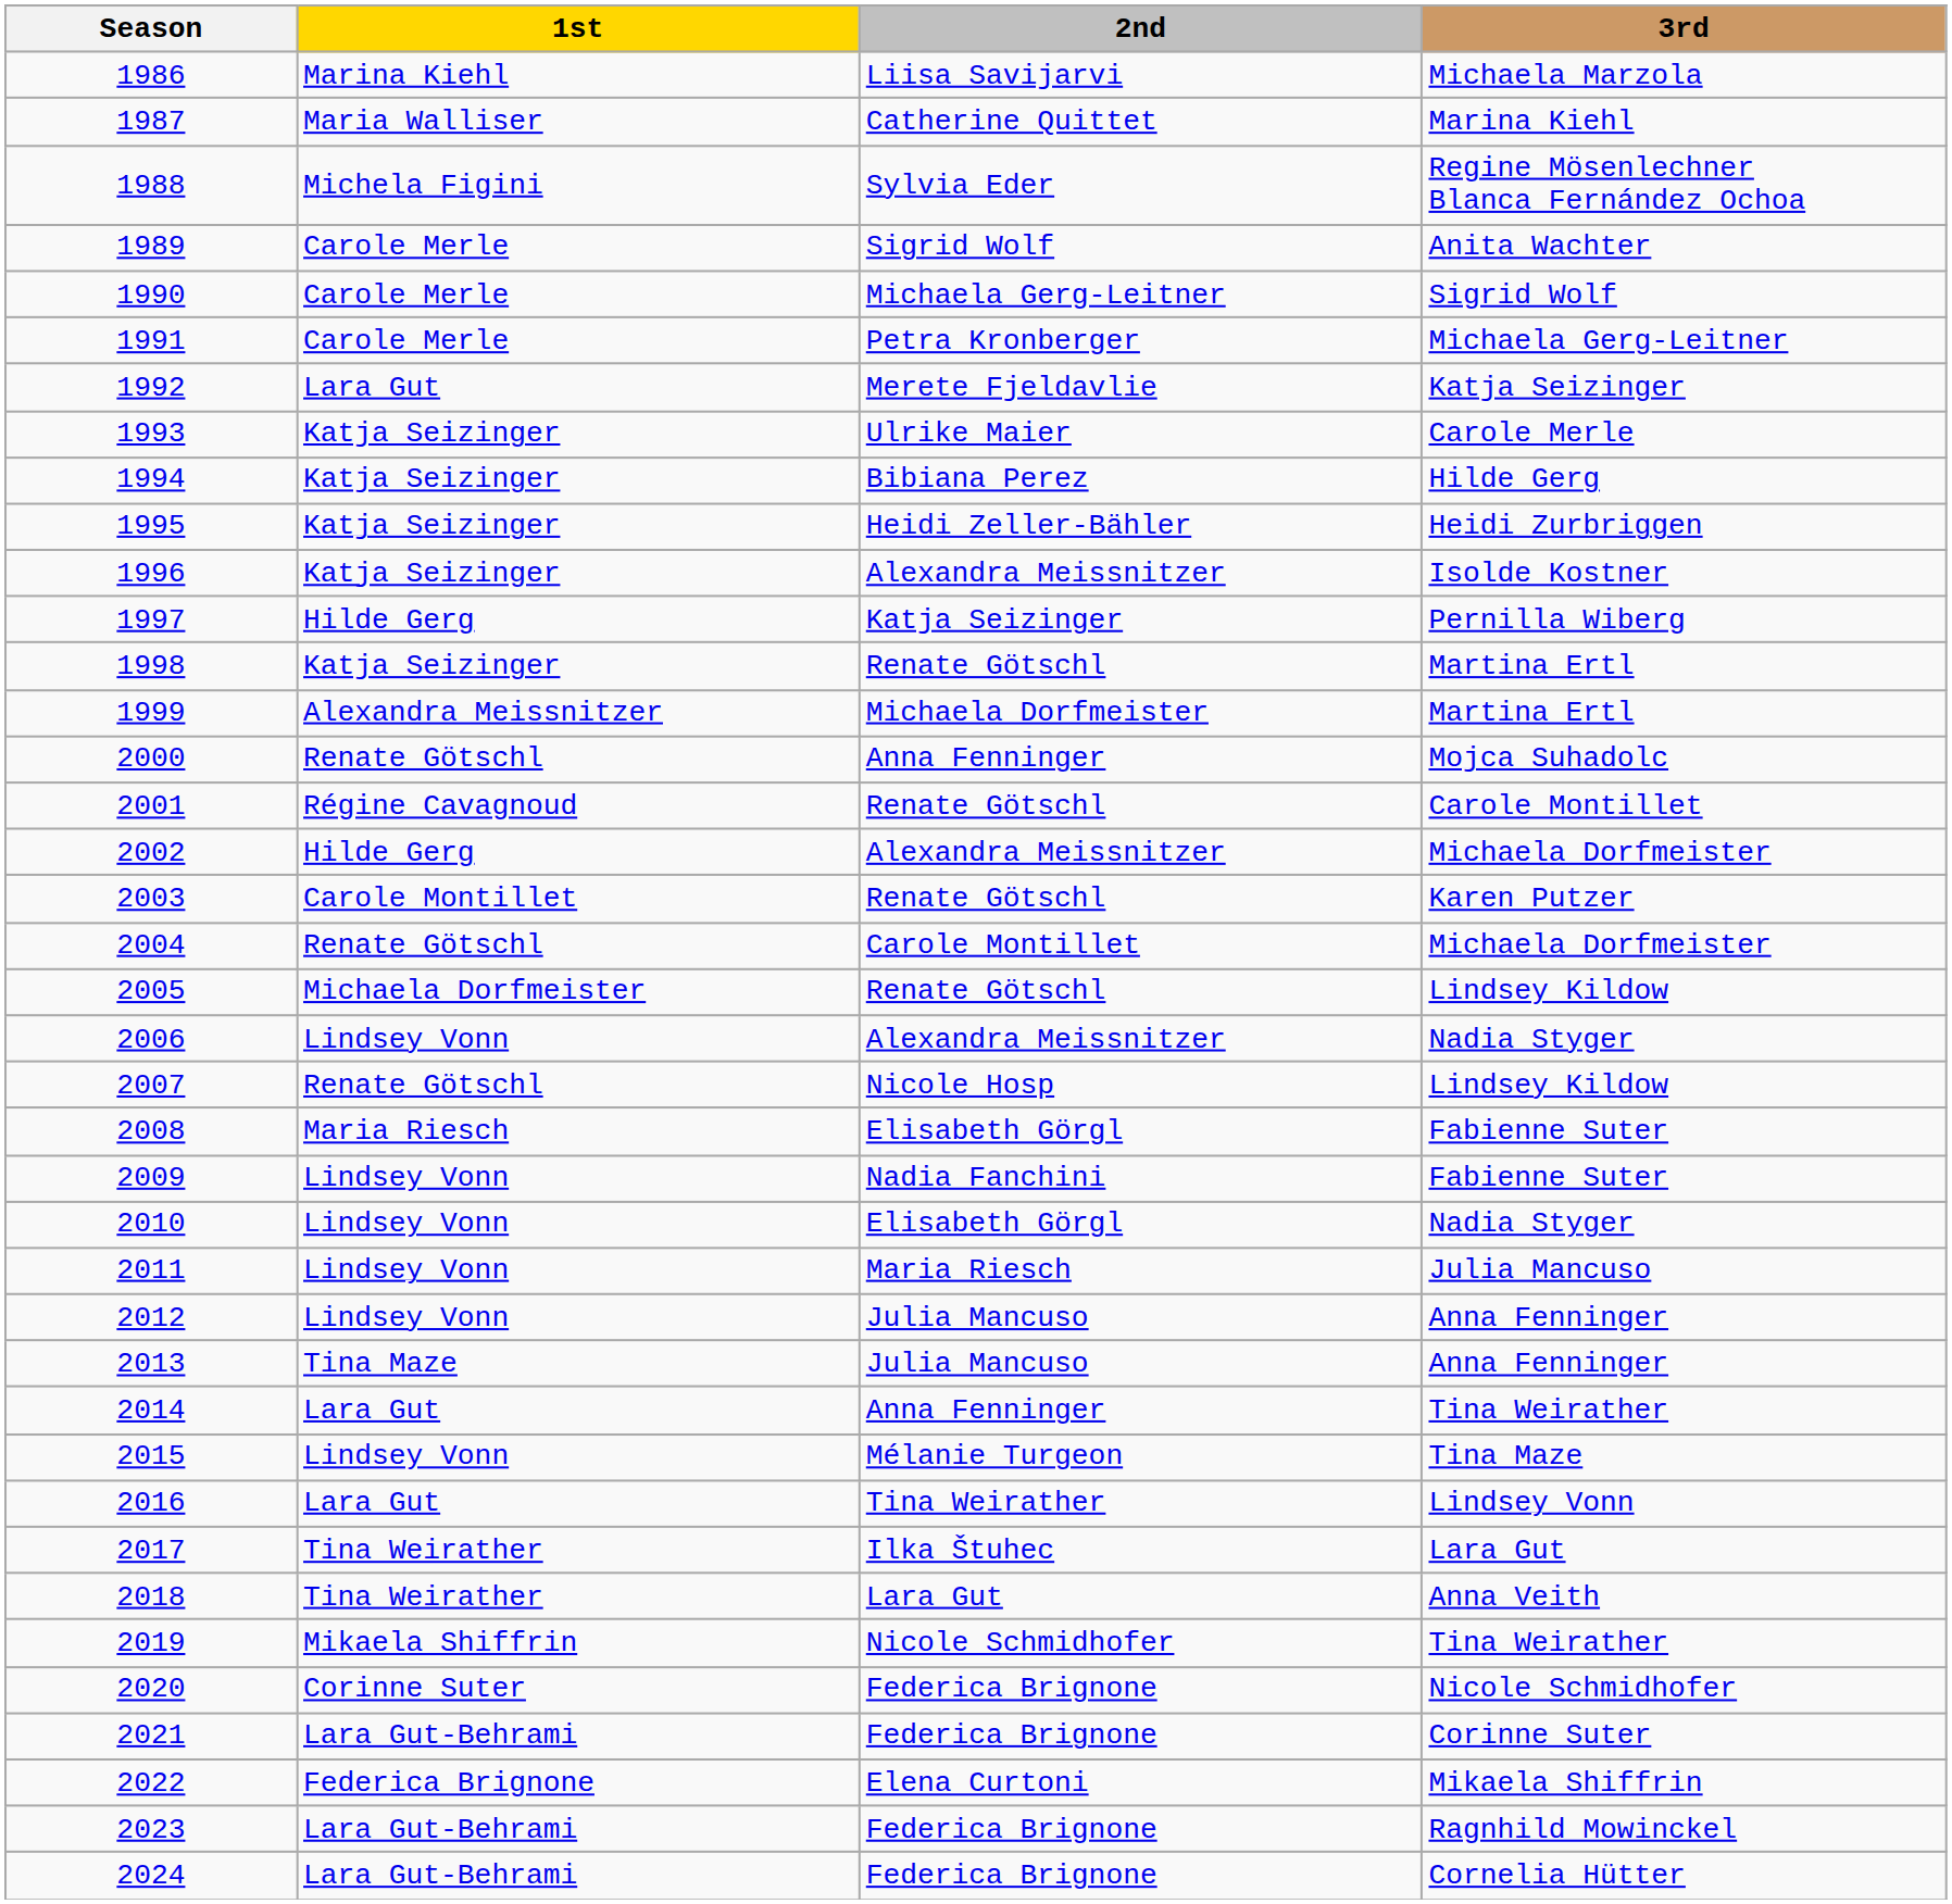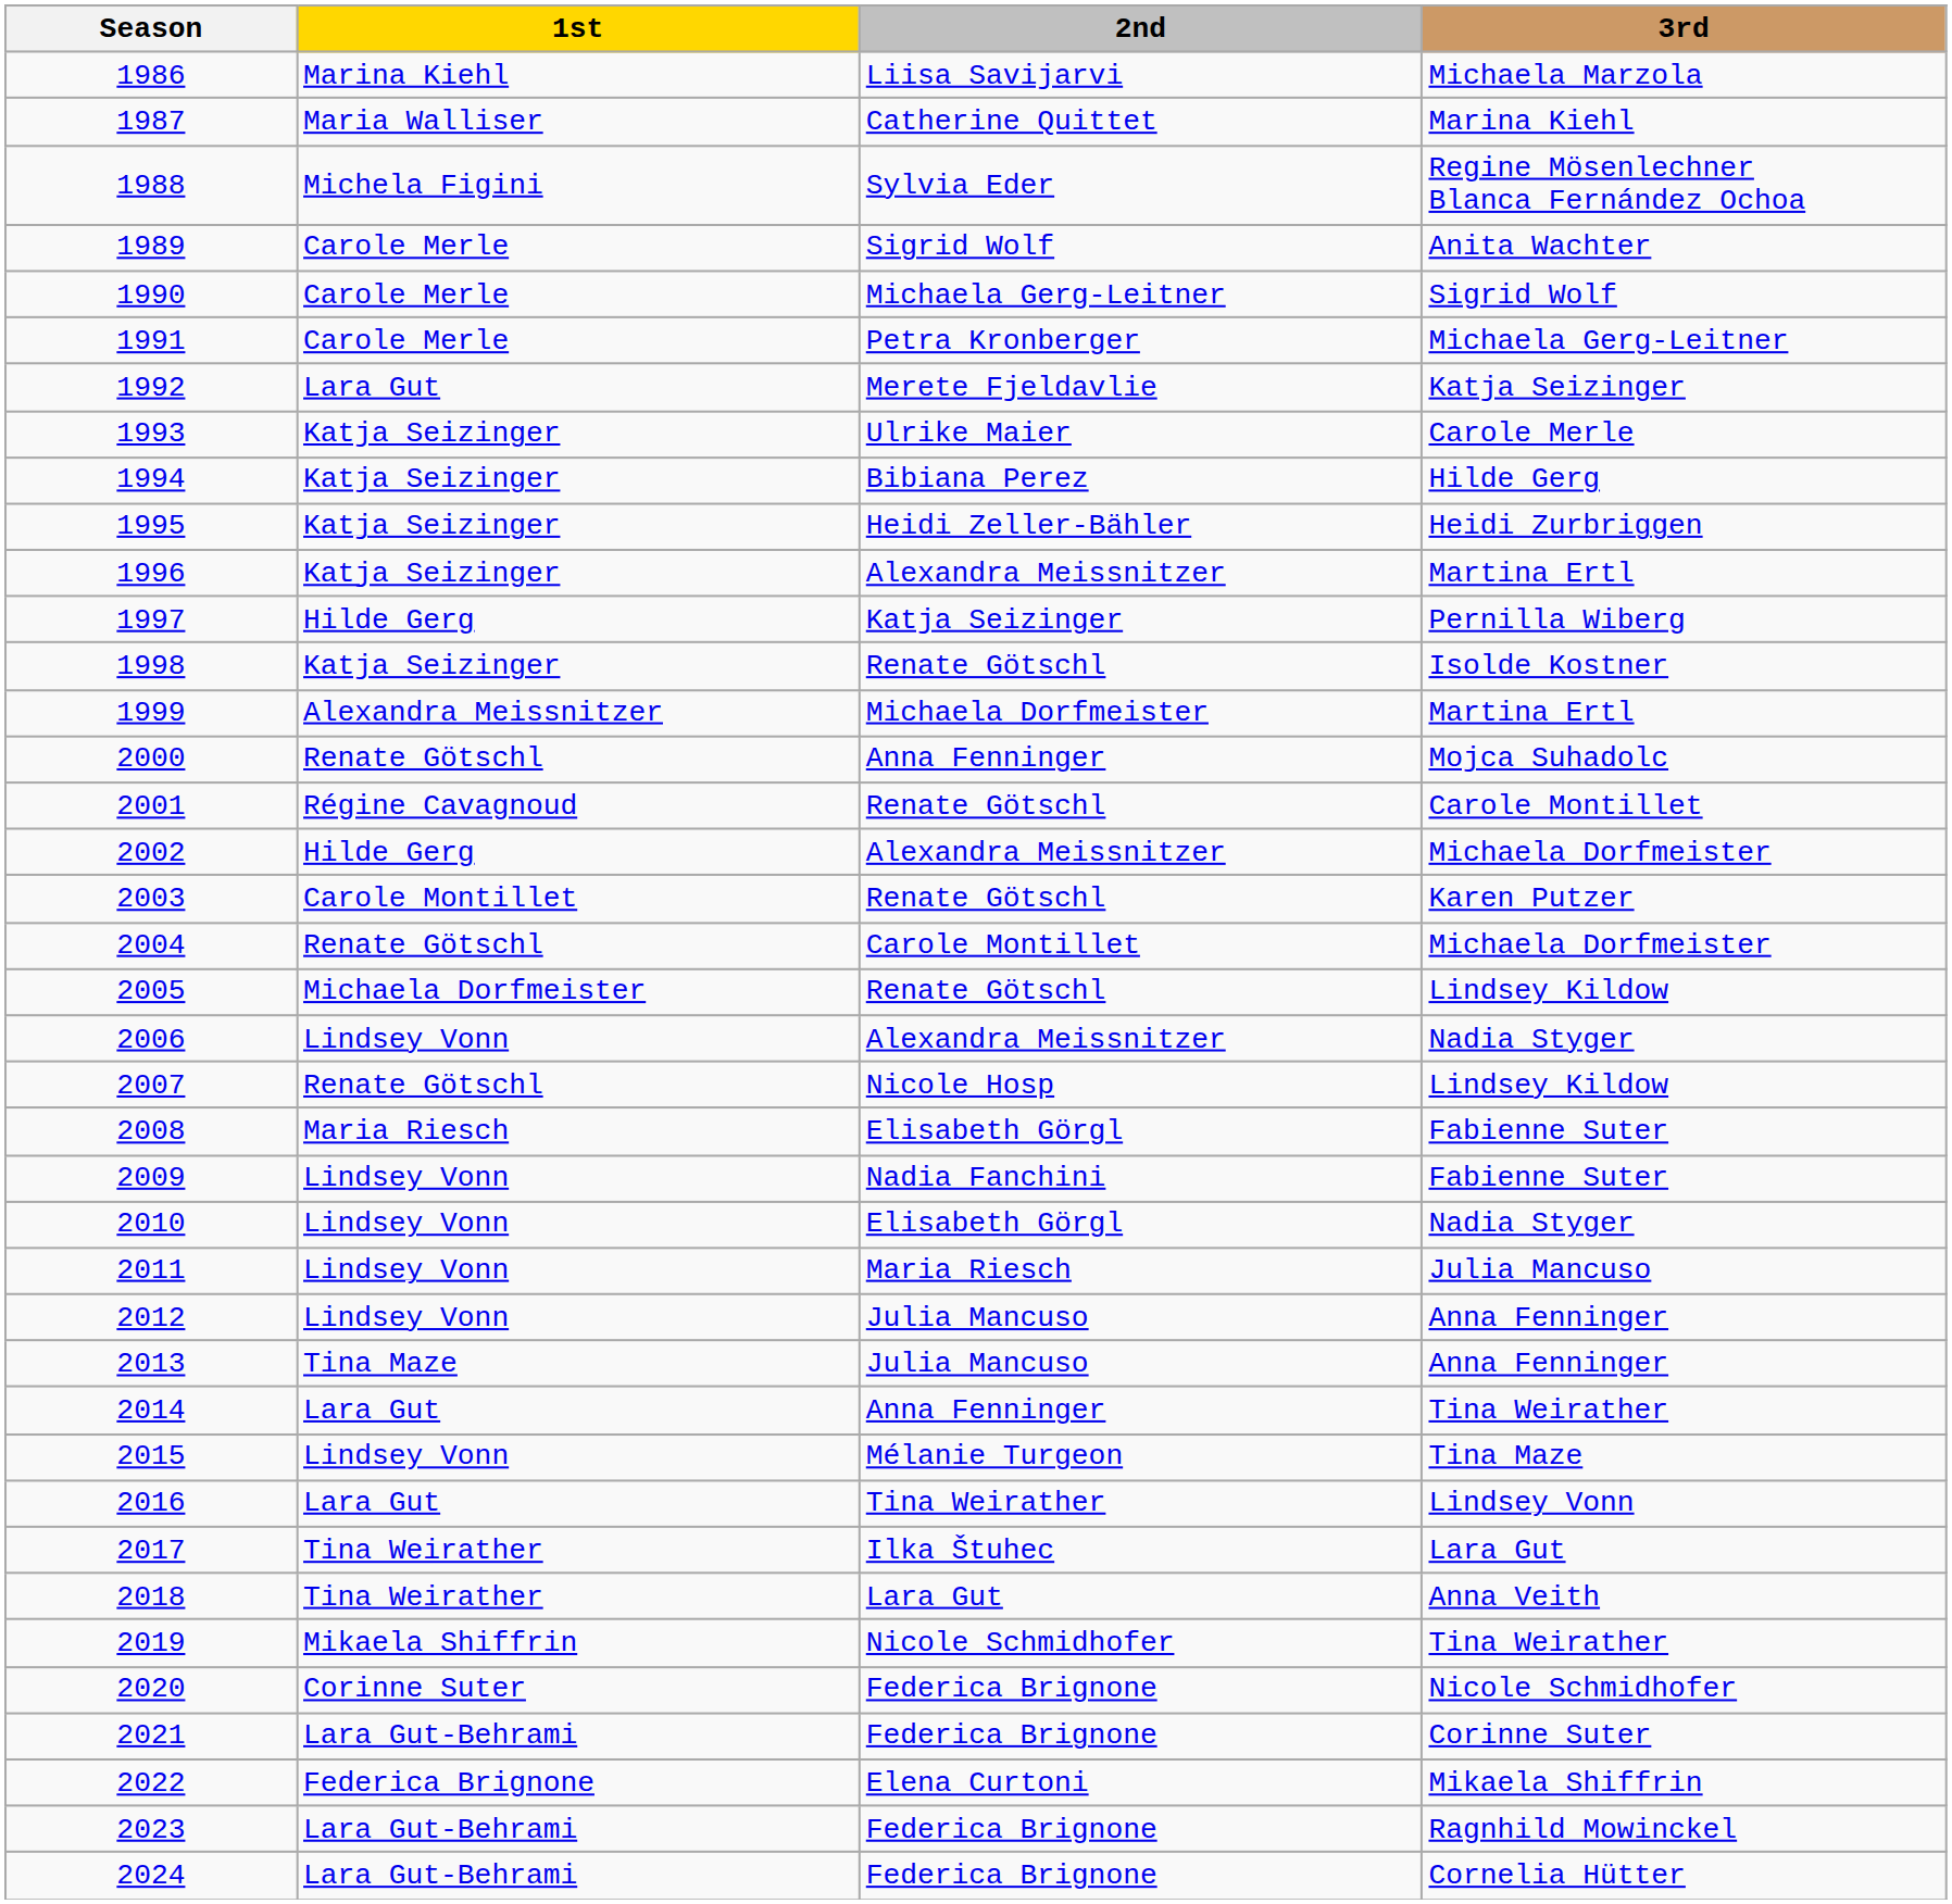 <table class="wikitable" width=70% style="font-size:100%; style="text-align:left;">
 <tr style="background-color:#EDEDED;">
 <th style="background: hintergrundfarbe6; width:15%">Season</th>
 <th style="background:    gold; width:29%">1st</th>
 <th style="background:  silver; width:29%">2nd</th>
 <th style="background: #CC9966; width:29%">3rd</th>
 </tr>
 <tr>
 <td align=center><a href='#'>1986</a></td>
 <td> <a href='#'>Marina Kiehl</a></td>
 <td> <a href='#'>Liisa Savijarvi</a></td>
 <td> <a href='#'>Michaela Marzola</a></td>
 </tr>
 <tr>
 <td align=center><a href='#'>1987</a></td>
 <td> <a href='#'>Maria Walliser</a></td>
 <td> <a href='#'>Catherine Quittet</a></td>
 <td> <a href='#'>Marina Kiehl</a></td>
 </tr>
 <tr>
 <td align=center><a href='#'>1988</a></td>
 <td> <a href='#'>Michela Figini</a></td>
 <td> <a href='#'>Sylvia Eder</a></td>
 <td> <a href='#'>Regine Mösenlechner</a><br> <a href='#'>Blanca Fernández Ochoa</a></td>
 </tr>
 <tr>
 <td align=center><a href='#'>1989</a></td>
 <td> <a href='#'>Carole Merle</a></td>
 <td> <a href='#'>Sigrid Wolf</a></td>
 <td> <a href='#'>Anita Wachter</a></td>
 </tr>
 <tr>
 <td align=center><a href='#'>1990</a></td>
 <td> <a href='#'>Carole Merle</a></td>
 <td> <a href='#'>Michaela Gerg-Leitner</a></td>
 <td> <a href='#'>Sigrid Wolf</a></td>
 </tr>
 <tr>
 <td align=center><a href='#'>1991</a></td>
 <td> <a href='#'>Carole Merle</a></td>
 <td> <a href='#'>Petra Kronberger</a></td>
 <td> <a href='#'>Michaela Gerg-Leitner</a></td>
 </tr>
 <tr>
 <td align=center><a href='#'>1992</a></td>
 <td> <a href='#'>Lara Gut</a></td>
 <td> <a href='#'>Merete Fjeldavlie</a></td>
 <td> <a href='#'>Katja Seizinger</a></td>
 </tr>
 <tr>
 <td align=center><a href='#'>1993</a></td>
 <td> <a href='#'>Katja Seizinger</a></td>
 <td> <a href='#'>Ulrike Maier</a></td>
 <td> <a href='#'>Carole Merle</a></td>
 </tr>
 <tr>
 <td align=center><a href='#'>1994</a></td>
 <td> <a href='#'>Katja Seizinger</a></td>
 <td> <a href='#'>Bibiana Perez</a></td>
 <td> <a href='#'>Hilde Gerg</a></td>
 </tr>
 <tr>
 <td align=center><a href='#'>1995</a></td>
 <td> <a href='#'>Katja Seizinger</a></td>
 <td> <a href='#'>Heidi Zeller-Bähler</a></td>
 <td> <a href='#'>Heidi Zurbriggen</a></td>
 </tr>
 <tr>
 <td align=center><a href='#'>1996</a></td>
 <td> <a href='#'>Katja Seizinger</a></td>
 <td> <a href='#'>Alexandra Meissnitzer</a></td>
-<td> <a href='#'>Isolde Kostner</a></td>
+<td> <a href='#'>Martina Ertl</a></td>
 </tr>
 <tr>
 <td align=center><a href='#'>1997</a></td>
 <td> <a href='#'>Hilde Gerg</a></td>
 <td> <a href='#'>Katja Seizinger</a></td>
 <td> <a href='#'>Pernilla Wiberg</a></td>
 </tr>
 <tr>
 <td align=center><a href='#'>1998</a></td>
 <td> <a href='#'>Katja Seizinger</a></td>
 <td> <a href='#'>Renate Götschl</a></td>
-<td> <a href='#'>Martina Ertl</a></td>
+<td> <a href='#'>Isolde Kostner</a></td>
 </tr>
 <tr>
 <td align=center><a href='#'>1999</a></td>
 <td> <a href='#'>Alexandra Meissnitzer</a></td>
 <td> <a href='#'>Michaela Dorfmeister</a></td>
 <td> <a href='#'>Martina Ertl</a></td>
 </tr>
 <tr>
 <td align=center><a href='#'>2000</a></td>
 <td> <a href='#'>Renate Götschl</a></td>
 <td> <a href='#'>Anna Fenninger</a></td>
 <td> <a href='#'>Mojca Suhadolc</a></td>
 </tr>
 <tr>
 <td align=center><a href='#'>2001</a></td>
 <td> <a href='#'>Régine Cavagnoud</a></td>
 <td> <a href='#'>Renate Götschl</a></td>
 <td> <a href='#'>Carole Montillet</a></td>
 </tr>
 <tr>
 <td align=center><a href='#'>2002</a></td>
 <td> <a href='#'>Hilde Gerg</a></td>
 <td> <a href='#'>Alexandra Meissnitzer</a></td>
 <td> <a href='#'>Michaela Dorfmeister</a></td>
 </tr>
 <tr>
 <td align=center><a href='#'>2003</a></td>
 <td> <a href='#'>Carole Montillet</a></td>
 <td> <a href='#'>Renate Götschl</a></td>
 <td> <a href='#'>Karen Putzer</a></td>
 </tr>
 <tr>
 <td align=center><a href='#'>2004</a></td>
 <td> <a href='#'>Renate Götschl</a></td>
 <td> <a href='#'>Carole Montillet</a></td>
 <td> <a href='#'>Michaela Dorfmeister</a></td>
 </tr>
 <tr>
 <td align=center><a href='#'>2005</a></td>
 <td> <a href='#'>Michaela Dorfmeister</a></td>
 <td> <a href='#'>Renate Götschl</a></td>
 <td> <a href='#'>Lindsey Kildow</a></td>
 </tr>
 <tr>
 <td align=center><a href='#'>2006</a></td>
 <td> <a href='#'>Lindsey Vonn</a></td>
 <td> <a href='#'>Alexandra Meissnitzer</a></td>
 <td> <a href='#'>Nadia Styger</a></td>
 </tr>
 <tr>
 <td align=center><a href='#'>2007</a></td>
 <td> <a href='#'>Renate Götschl</a></td>
 <td> <a href='#'>Nicole Hosp</a></td>
 <td> <a href='#'>Lindsey Kildow</a></td>
 </tr>
 <tr>
 <td align=center><a href='#'>2008</a></td>
 <td> <a href='#'>Maria Riesch</a></td>
 <td> <a href='#'>Elisabeth Görgl</a></td>
 <td> <a href='#'>Fabienne Suter</a></td>
 </tr>
 <tr>
 <td align=center><a href='#'>2009</a></td>
 <td> <a href='#'>Lindsey Vonn</a></td>
 <td> <a href='#'>Nadia Fanchini</a></td>
 <td> <a href='#'>Fabienne Suter</a></td>
 </tr>
 <tr>
 <td align=center><a href='#'>2010</a></td>
 <td> <a href='#'>Lindsey Vonn</a></td>
 <td> <a href='#'>Elisabeth Görgl</a></td>
 <td> <a href='#'>Nadia Styger</a></td>
 </tr>
 <tr>
 <td align=center><a href='#'>2011</a></td>
 <td> <a href='#'>Lindsey Vonn</a></td>
 <td> <a href='#'>Maria Riesch</a></td>
 <td> <a href='#'>Julia Mancuso</a></td>
 </tr>
 <tr>
 <td align=center><a href='#'>2012</a></td>
 <td> <a href='#'>Lindsey Vonn</a></td>
 <td> <a href='#'>Julia Mancuso</a></td>
 <td> <a href='#'>Anna Fenninger</a></td>
 </tr>
 <tr>
 <td align=center><a href='#'>2013</a></td>
 <td> <a href='#'>Tina Maze</a></td>
 <td> <a href='#'>Julia Mancuso</a></td>
 <td> <a href='#'>Anna Fenninger</a></td>
 </tr>
 <tr>
 <td align=center><a href='#'>2014</a></td>
 <td> <a href='#'>Lara Gut</a></td>
 <td> <a href='#'>Anna Fenninger</a></td>
 <td> <a href='#'>Tina Weirather</a></td>
 </tr>
 <tr>
 <td align=center><a href='#'>2015</a></td>
 <td> <a href='#'>Lindsey Vonn</a></td>
 <td> <a href='#'>Mélanie Turgeon</a></td>
 <td> <a href='#'>Tina Maze</a></td>
 </tr>
 <tr>
 <td align=center><a href='#'>2016</a></td>
 <td> <a href='#'>Lara Gut</a></td>
 <td> <a href='#'>Tina Weirather</a></td>
 <td> <a href='#'>Lindsey Vonn</a></td>
 </tr>
 <tr>
 <td align=center><a href='#'>2017</a></td>
 <td> <a href='#'>Tina Weirather</a></td>
 <td> <a href='#'>Ilka Štuhec</a></td>
 <td> <a href='#'>Lara Gut</a></td>
 </tr>
 <tr>
 <td align=center><a href='#'>2018</a></td>
 <td> <a href='#'>Tina Weirather</a></td>
 <td> <a href='#'>Lara Gut</a></td>
 <td> <a href='#'>Anna Veith</a></td>
 </tr>
 <tr>
 <td align=center><a href='#'>2019</a></td>
 <td> <a href='#'>Mikaela Shiffrin</a></td>
 <td> <a href='#'>Nicole Schmidhofer</a></td>
 <td> <a href='#'>Tina Weirather</a></td>
 </tr>
 <tr>
 <td align=center><a href='#'>2020</a></td>
 <td> <a href='#'>Corinne Suter</a></td>
 <td> <a href='#'>Federica Brignone</a></td>
 <td> <a href='#'>Nicole Schmidhofer</a></td>
 </tr>
 <tr>
 <td align=center><a href='#'>2021</a></td>
 <td> <a href='#'>Lara Gut-Behrami</a></td>
 <td> <a href='#'>Federica Brignone</a></td>
 <td> <a href='#'>Corinne Suter</a></td>
 </tr>
 <tr>
 <td align=center><a href='#'>2022</a></td>
 <td> <a href='#'>Federica Brignone</a></td>
 <td> <a href='#'>Elena Curtoni</a></td>
 <td> <a href='#'>Mikaela Shiffrin</a></td>
 </tr>
 <tr>
 <td align=center><a href='#'>2023</a></td>
 <td> <a href='#'>Lara Gut-Behrami</a></td>
 <td> <a href='#'>Federica Brignone</a></td>
 <td> <a href='#'>Ragnhild Mowinckel</a></td>
 </tr>
 <tr>
 <td align=center><a href='#'>2024</a></td>
 <td> <a href='#'>Lara Gut-Behrami</a></td>
 <td> <a href='#'>Federica Brignone</a></td>
 <td> <a href='#'>Cornelia Hütter</a></td>
 </tr>
 </table>
